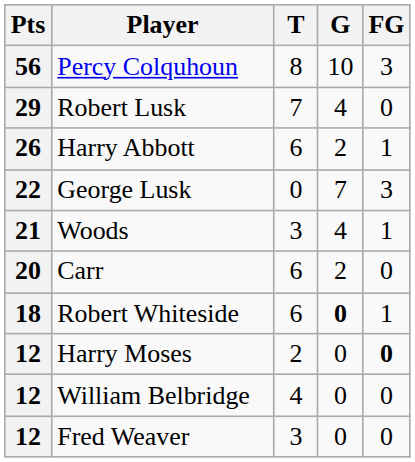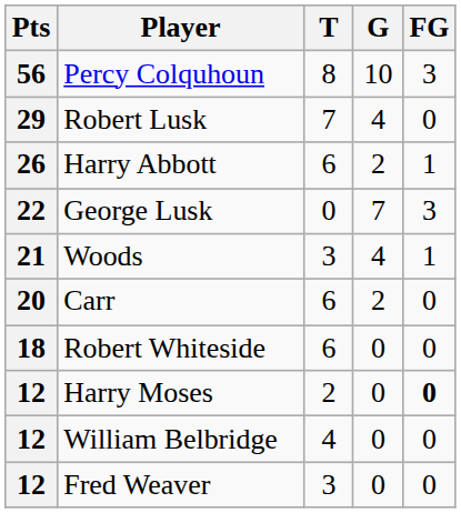 <table class="wikitable" style="text-align:center;">
 <tr>
 <th width="20">Pts</th>
 <th width="130">Player</th>
 <th width="20">T</th>
 <th width="20">G</th>
 <th width="20">FG</th>
 </tr>
 <tr>
 <th>56</th>
 <td style="text-align:left;"> <a href='#'>Percy Colquhoun</a></td>
 <td>8</td>
 <td>10</td>
 <td>3</td>
 </tr>
 <tr>
 <th>29</th>
 <td style="text-align:left;"> Robert Lusk</td>
 <td>7</td>
 <td>4</td>
 <td>0</td>
 </tr>
 <tr>
 <th>26</th>
 <td style="text-align:left;"> Harry Abbott</td>
 <td>6</td>
 <td>2</td>
 <td>1</td>
 </tr>
 <tr>
 <th>22</th>
 <td style="text-align:left;"> George Lusk</td>
 <td>0</td>
 <td>7</td>
 <td>3</td>
 </tr>
 <tr>
 <th>21</th>
 <td style="text-align:left;"> Woods</td>
 <td>3</td>
 <td>4</td>
 <td>1</td>
 </tr>
 <tr>
 <th>20</th>
 <td style="text-align:left;"> Carr</td>
 <td>6</td>
 <td>2</td>
 <td>0</td>
 </tr>
 <tr>
 <th>18</th>
 <td style="text-align:left;"> Robert Whiteside</td>
 <td>6</td>
-<td><strong>0</strong></td>
-<td>1</td>
+<td>0</td>
+<td>0</td>
 </tr>
 <tr>
 <th>12</th>
 <td style="text-align:left;"> Harry Moses</td>
 <td>2</td>
 <td>0</td>
 <td><strong>0</strong></td>
 </tr>
 <tr>
 <th>12</th>
 <td style="text-align:left;"> William Belbridge</td>
 <td>4</td>
 <td>0</td>
 <td>0</td>
 </tr>
 <tr>
 <th>12</th>
 <td style="text-align:left;"> Fred Weaver</td>
 <td>3</td>
 <td>0</td>
 <td>0</td>
 </tr>
 </table>
